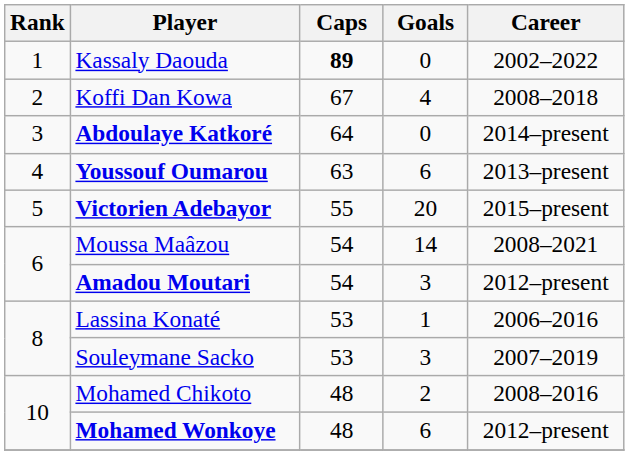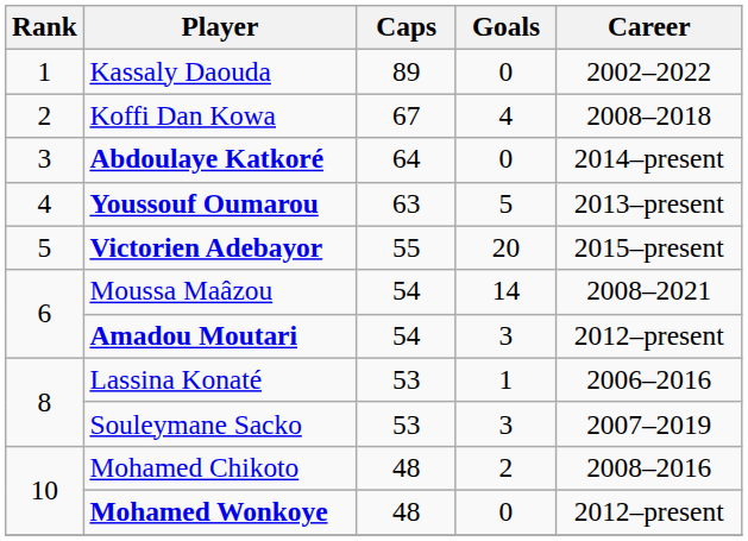 <table class="wikitable sortable" style="text-align:center;">
 <tr>
 <th width=30px>Rank</th>
 <th style="width:150px;">Player</th>
 <th width=50px>Caps</th>
 <th width=50px>Goals</th>
 <th style="width:100px;">Career</th>
 </tr>
 <tr>
 <td>1</td>
 <td align=left><a href='#'>Kassaly Daouda</a></td>
-<td><strong>89</strong></td>
+<td>89</td>
 <td>0</td>
 <td>2002–2022</td>
 </tr>
 <tr>
 <td>2</td>
 <td align=left><a href='#'>Koffi Dan Kowa</a></td>
 <td>67</td>
 <td>4</td>
 <td>2008–2018</td>
 </tr>
 <tr>
 <td>3</td>
 <td align=left><strong><a href='#'>Abdoulaye Katkoré</a></strong></td>
 <td>64</td>
 <td>0</td>
 <td>2014–present</td>
 </tr>
 <tr>
 <td>4</td>
 <td align=left><strong><a href='#'>Youssouf Oumarou</a></strong></td>
 <td>63</td>
-<td>6</td>
+<td>5</td>
 <td>2013–present</td>
 </tr>
 <tr>
 <td>5</td>
 <td align=left><strong><a href='#'>Victorien Adebayor</a></strong></td>
 <td>55</td>
 <td>20</td>
 <td>2015–present</td>
 </tr>
 <tr>
 <td rowspan=2>6</td>
 <td align=left><a href='#'>Moussa Maâzou</a></td>
 <td>54</td>
 <td>14</td>
 <td>2008–2021</td>
 </tr>
 <tr>
 <td align=left><strong><a href='#'>Amadou Moutari</a></strong></td>
 <td>54</td>
 <td>3</td>
 <td>2012–present</td>
 </tr>
 <tr>
 <td rowspan=2>8</td>
 <td align=left><a href='#'>Lassina Konaté</a></td>
 <td>53</td>
 <td>1</td>
 <td>2006–2016</td>
 </tr>
 <tr>
 <td align=left><a href='#'>Souleymane Sacko</a></td>
 <td>53</td>
 <td>3</td>
 <td>2007–2019</td>
 </tr>
 <tr>
 <td rowspan=2>10</td>
 <td align=left><a href='#'>Mohamed Chikoto</a></td>
 <td>48</td>
 <td>2</td>
 <td>2008–2016</td>
 </tr>
 <tr>
 <td align=left><strong><a href='#'>Mohamed Wonkoye</a></strong></td>
 <td>48</td>
-<td>6</td>
+<td>0</td>
 <td>2012–present</td>
 </tr>
 <tr>
 </tr>
 </table>
